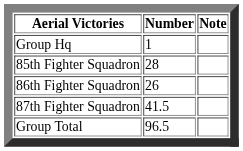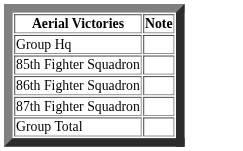 <table border="10">
 <tr>
 <th>Aerial Victories</th>
-<th>Number</th>
 <th>Note</th>
 </tr>
 <tr>
 <td>Group Hq</td>
-<td>1</td>
 <td></td>
 </tr>
 <tr>
 <td>85th Fighter Squadron</td>
-<td>28</td>
 <td></td>
 </tr>
 <tr>
 <td>86th Fighter Squadron</td>
-<td>26</td>
 <td></td>
 </tr>
 <tr>
 <td>87th Fighter Squadron</td>
-<td>41.5</td>
 <td></td>
 </tr>
 <tr>
 <td>Group Total</td>
-<td>96.5</td>
 <td></td>
 </tr>
 </table>
